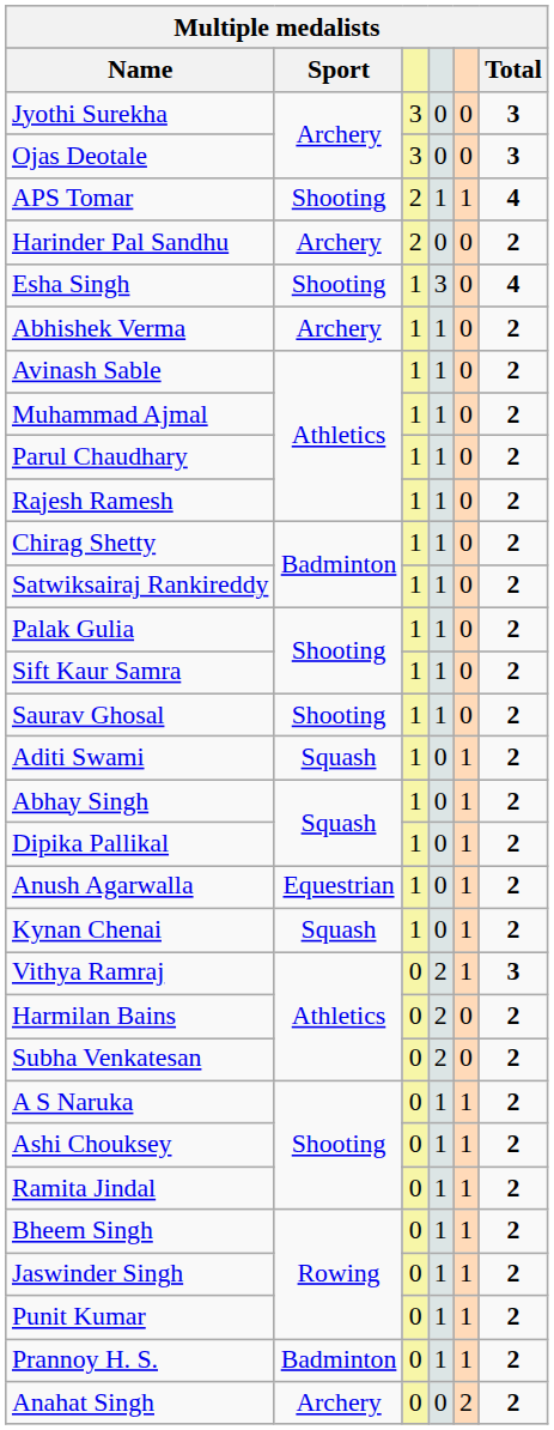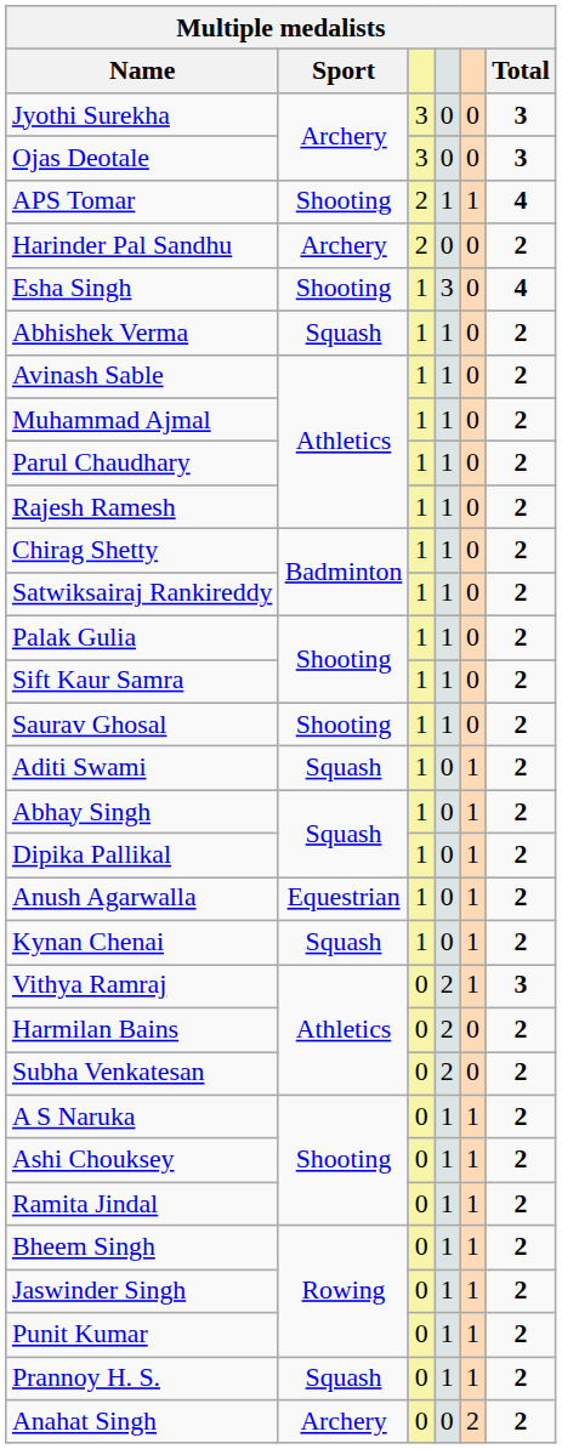 <table class=wikitable collapsible style="font-size:85%; text-align:center">
 <tr>
 <th colspan=6>Multiple medalists</th>
 </tr>
 <tr>
 <th>Name</th>
 <th>Sport</th>
 <td bgcolor=F7F6A8></td>
 <td bgcolor=DCE5E5></td>
 <td bgcolor=FFDAB9></td>
 <th>Total</th>
 </tr>
 <tr>
 <td align=left><a href='#'>Jyothi Surekha</a></td>
 <td rowspan=2><a href='#'>Archery</a></td>
 <td bgcolor=F7F6A8>3</td>
 <td bgcolor=DCE5E5>0</td>
 <td bgcolor=FFDAB9>0</td>
 <td><strong>3</strong></td>
 </tr>
 <tr>
 <td align=left><a href='#'>Ojas Deotale</a></td>
 <td bgcolor=F7F6A8>3</td>
 <td bgcolor=DCE5E5>0</td>
 <td bgcolor=FFDAB9>0</td>
 <td><strong>3</strong></td>
 </tr>
 <tr>
 <td align=left><a href='#'>APS Tomar</a></td>
 <td><a href='#'>Shooting</a></td>
 <td bgcolor=F7F6A8>2</td>
 <td bgcolor=DCE5E5>1</td>
 <td bgcolor=FFDAB9>1</td>
 <td><strong>4</strong></td>
 </tr>
 <tr>
 <td align=left><a href='#'>Harinder Pal Sandhu</a></td>
 <td><a href='#'>Archery</a></td>
 <td bgcolor=F7F6A8>2</td>
 <td bgcolor=DCE5E5>0</td>
 <td bgcolor=FFDAB9>0</td>
 <td><strong>2</strong></td>
 </tr>
 <tr>
 <td align=left><a href='#'>Esha Singh</a></td>
 <td><a href='#'>Shooting</a></td>
 <td bgcolor=F7F6A8>1</td>
 <td bgcolor=DCE5E5>3</td>
 <td bgcolor=FFDAB9>0</td>
 <td><strong>4</strong></td>
 </tr>
 <tr>
 <td align=left><a href='#'>Abhishek Verma</a></td>
-<td><a href='#'>Archery</a></td>
+<td><a href='#'>Squash</a></td>
 <td bgcolor=F7F6A8>1</td>
 <td bgcolor=DCE5E5>1</td>
 <td bgcolor=FFDAB9>0</td>
 <td><strong>2</strong></td>
 </tr>
 <tr>
 <td align=left><a href='#'>Avinash Sable</a></td>
 <td rowspan=4><a href='#'>Athletics</a></td>
 <td bgcolor=F7F6A8>1</td>
 <td bgcolor=DCE5E5>1</td>
 <td bgcolor=FFDAB9>0</td>
 <td><strong>2</strong></td>
 </tr>
 <tr>
 <td align=left><a href='#'>Muhammad Ajmal</a></td>
 <td bgcolor=F7F6A8>1</td>
 <td bgcolor=DCE5E5>1</td>
 <td bgcolor=FFDAB9>0</td>
 <td><strong>2</strong></td>
 </tr>
 <tr>
 <td align=left><a href='#'>Parul Chaudhary</a></td>
 <td bgcolor=F7F6A8>1</td>
 <td bgcolor=DCE5E5>1</td>
 <td bgcolor=FFDAB9>0</td>
 <td><strong>2</strong></td>
 </tr>
 <tr>
 <td align=left><a href='#'>Rajesh Ramesh</a></td>
 <td bgcolor=F7F6A8>1</td>
 <td bgcolor=DCE5E5>1</td>
 <td bgcolor=FFDAB9>0</td>
 <td><strong>2</strong></td>
 </tr>
 <tr>
 <td align=left><a href='#'>Chirag Shetty</a></td>
 <td rowspan=2><a href='#'>Badminton</a></td>
 <td bgcolor=F7F6A8>1</td>
 <td bgcolor=DCE5E5>1</td>
 <td bgcolor=FFDAB9>0</td>
 <td><strong>2</strong></td>
 </tr>
 <tr>
 <td align=left><a href='#'>Satwiksairaj Rankireddy</a></td>
 <td bgcolor=F7F6A8>1</td>
 <td bgcolor=DCE5E5>1</td>
 <td bgcolor=FFDAB9>0</td>
 <td><strong>2</strong></td>
 </tr>
 <tr>
 <td align=left><a href='#'>Palak Gulia</a></td>
 <td rowspan=2><a href='#'>Shooting</a></td>
 <td bgcolor=F7F6A8>1</td>
 <td bgcolor=DCE5E5>1</td>
 <td bgcolor=FFDAB9>0</td>
 <td><strong>2</strong></td>
 </tr>
 <tr>
 <td align=left><a href='#'>Sift Kaur Samra</a></td>
 <td bgcolor=F7F6A8>1</td>
 <td bgcolor=DCE5E5>1</td>
 <td bgcolor=FFDAB9>0</td>
 <td><strong>2</strong></td>
 </tr>
 <tr>
 <td align=left><a href='#'>Saurav Ghosal</a></td>
 <td><a href='#'>Shooting</a></td>
 <td bgcolor=F7F6A8>1</td>
 <td bgcolor=DCE5E5>1</td>
 <td bgcolor=FFDAB9>0</td>
 <td><strong>2</strong></td>
 </tr>
 <tr>
 <td align=left><a href='#'>Aditi Swami</a></td>
 <td><a href='#'>Squash</a></td>
 <td bgcolor=F7F6A8>1</td>
 <td bgcolor=DCE5E5>0</td>
 <td bgcolor=FFDAB9>1</td>
 <td><strong>2</strong></td>
 </tr>
 <tr>
 <td align=left><a href='#'>Abhay Singh</a></td>
 <td rowspan=2><a href='#'>Squash</a></td>
 <td bgcolor=F7F6A8>1</td>
 <td bgcolor=DCE5E5>0</td>
 <td bgcolor=FFDAB9>1</td>
 <td><strong>2</strong></td>
 </tr>
 <tr>
 <td align=left><a href='#'>Dipika Pallikal</a></td>
 <td bgcolor=F7F6A8>1</td>
 <td bgcolor=DCE5E5>0</td>
 <td bgcolor=FFDAB9>1</td>
 <td><strong>2</strong></td>
 </tr>
 <tr>
 <td align=left><a href='#'>Anush Agarwalla</a></td>
 <td><a href='#'>Equestrian</a></td>
 <td bgcolor=F7F6A8>1</td>
 <td bgcolor=DCE5E5>0</td>
 <td bgcolor=FFDAB9>1</td>
 <td><strong>2</strong></td>
 </tr>
 <tr>
 <td align=left><a href='#'>Kynan Chenai</a></td>
 <td><a href='#'>Squash</a></td>
 <td bgcolor=F7F6A8>1</td>
 <td bgcolor=DCE5E5>0</td>
 <td bgcolor=FFDAB9>1</td>
 <td><strong>2</strong></td>
 </tr>
 <tr>
 <td align=left><a href='#'>Vithya Ramraj</a></td>
 <td rowspan=3><a href='#'>Athletics</a></td>
 <td bgcolor=F7F6A8>0</td>
 <td bgcolor=DCE5E5>2</td>
 <td bgcolor=FFDAB9>1</td>
 <td><strong>3</strong></td>
 </tr>
 <tr>
 <td align=left><a href='#'>Harmilan Bains</a></td>
 <td bgcolor=F7F6A8>0</td>
 <td bgcolor=DCE5E5>2</td>
 <td bgcolor=FFDAB9>0</td>
 <td><strong>2</strong></td>
 </tr>
 <tr>
 <td align=left><a href='#'>Subha Venkatesan</a></td>
 <td bgcolor=F7F6A8>0</td>
 <td bgcolor=DCE5E5>2</td>
 <td bgcolor=FFDAB9>0</td>
 <td><strong>2</strong></td>
 </tr>
 <tr>
 <td align=left><a href='#'>A S Naruka</a></td>
 <td rowspan=3><a href='#'>Shooting</a></td>
 <td bgcolor=F7F6A8>0</td>
 <td bgcolor=DCE5E5>1</td>
 <td bgcolor=FFDAB9>1</td>
 <td><strong>2</strong></td>
 </tr>
 <tr>
 <td align=left><a href='#'>Ashi Chouksey</a></td>
 <td bgcolor=F7F6A8>0</td>
 <td bgcolor=DCE5E5>1</td>
 <td bgcolor=FFDAB9>1</td>
 <td><strong>2</strong></td>
 </tr>
 <tr>
 <td align=left><a href='#'>Ramita Jindal</a></td>
 <td bgcolor=F7F6A8>0</td>
 <td bgcolor=DCE5E5>1</td>
 <td bgcolor=FFDAB9>1</td>
 <td><strong>2</strong></td>
 </tr>
 <tr>
 <td align=left><a href='#'>Bheem Singh</a></td>
 <td rowspan=3><a href='#'>Rowing</a></td>
 <td bgcolor=F7F6A8>0</td>
 <td bgcolor=DCE5E5>1</td>
 <td bgcolor=FFDAB9>1</td>
 <td><strong>2</strong></td>
 </tr>
 <tr>
 <td align=left><a href='#'>Jaswinder Singh</a></td>
 <td bgcolor=F7F6A8>0</td>
 <td bgcolor=DCE5E5>1</td>
 <td bgcolor=FFDAB9>1</td>
 <td><strong>2</strong></td>
 </tr>
 <tr>
 <td align=left><a href='#'>Punit Kumar</a></td>
 <td bgcolor=F7F6A8>0</td>
 <td bgcolor=DCE5E5>1</td>
 <td bgcolor=FFDAB9>1</td>
 <td><strong>2</strong></td>
 </tr>
 <tr>
 <td align=left><a href='#'>Prannoy H. S.</a></td>
-<td><a href='#'>Badminton</a></td>
+<td><a href='#'>Squash</a></td>
 <td bgcolor=F7F6A8>0</td>
 <td bgcolor=DCE5E5>1</td>
 <td bgcolor=FFDAB9>1</td>
 <td><strong>2</strong></td>
 </tr>
 <tr>
 <td align=left><a href='#'>Anahat Singh</a></td>
 <td><a href='#'>Archery</a></td>
 <td bgcolor=F7F6A8>0</td>
 <td bgcolor=DCE5E5>0</td>
 <td bgcolor=FFDAB9>2</td>
 <td><strong>2</strong></td>
 </tr>
 </table>
